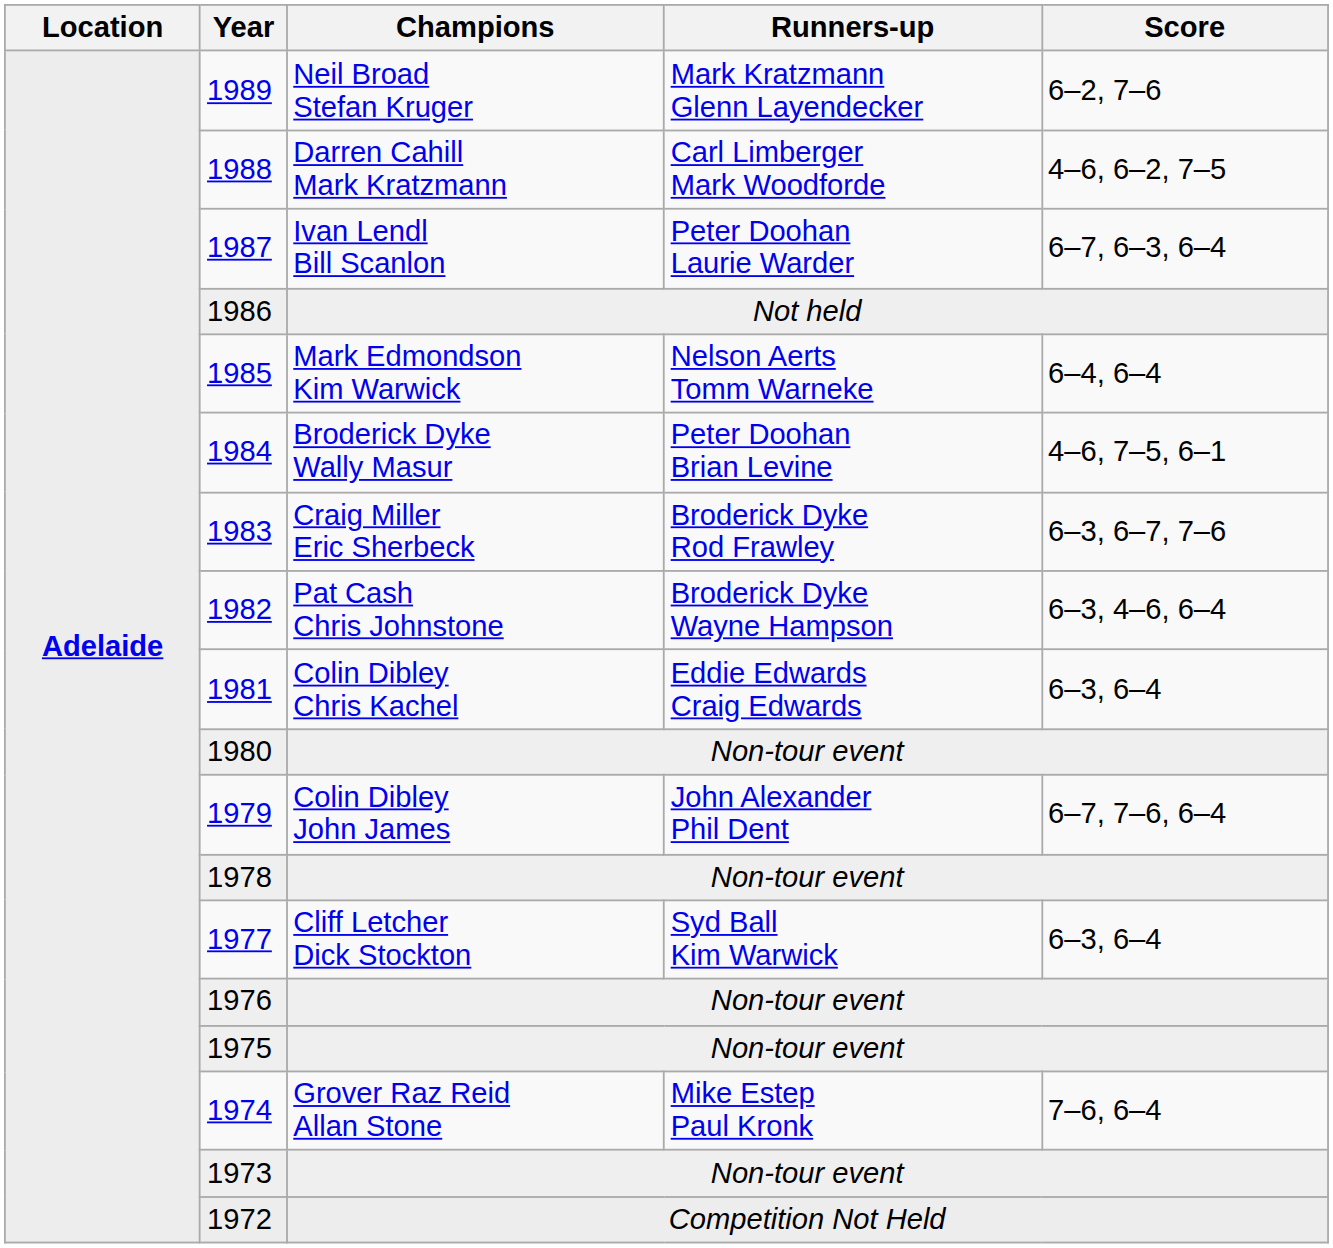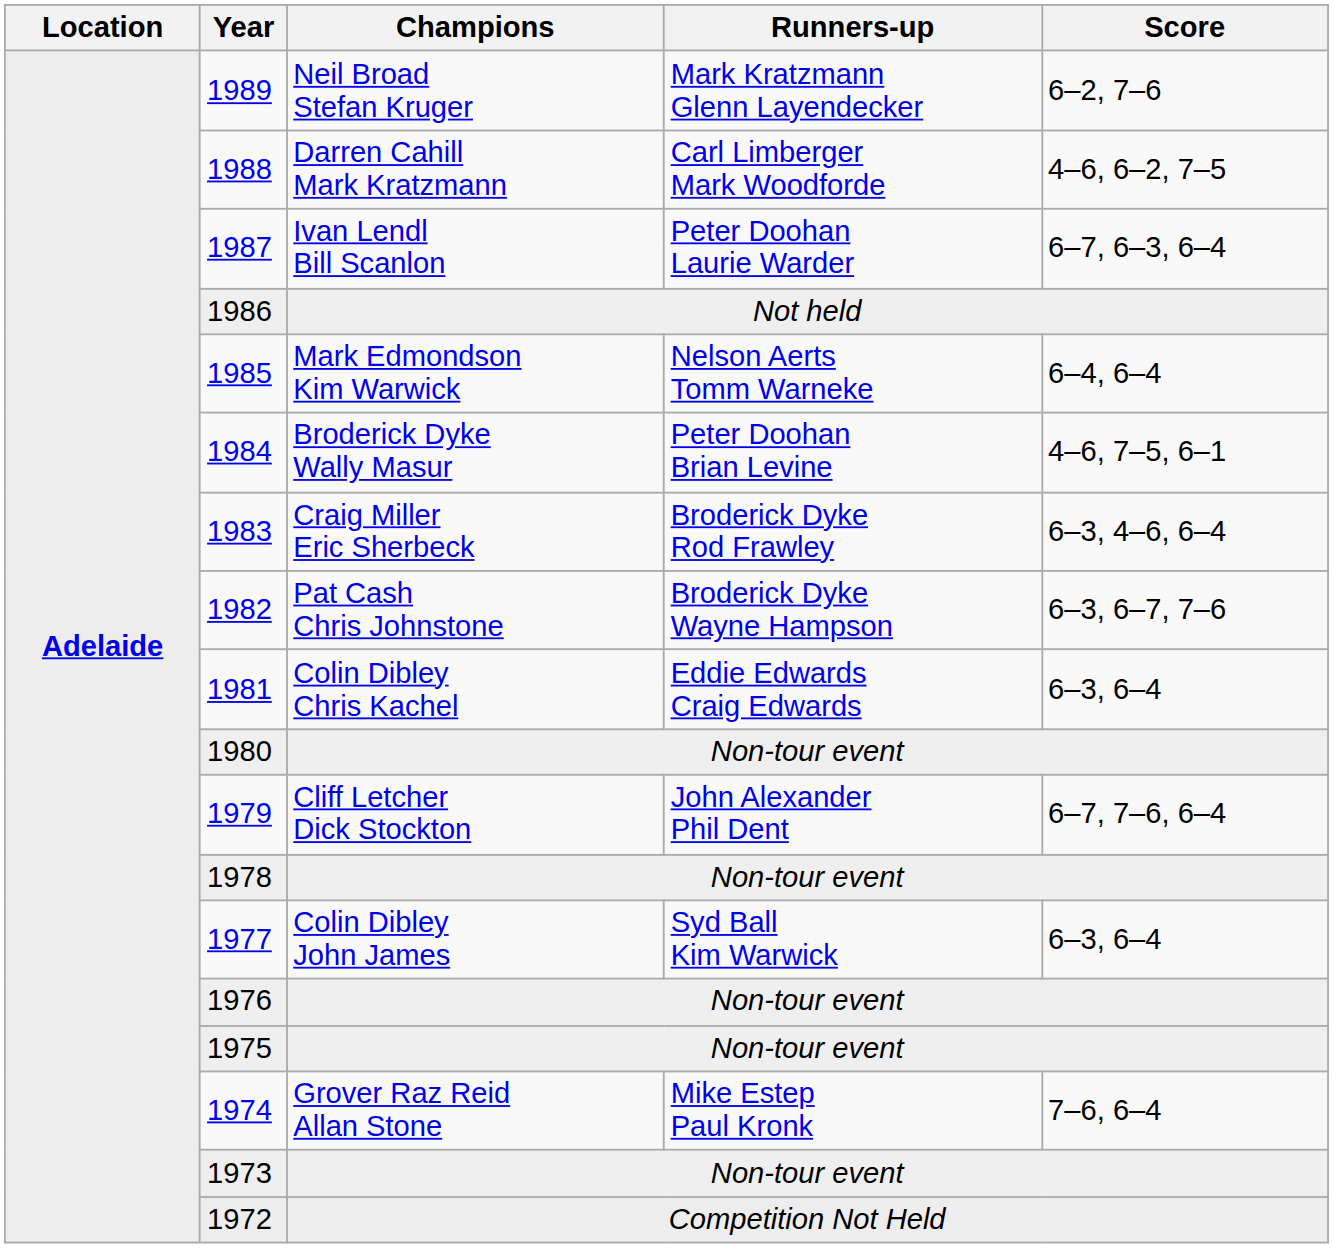 <table class="wikitable">
 <tr>
 <th style="width:100px">Location</th>
 <th style="width:40px">Year</th>
 <th style="width:200px">Champions</th>
 <th style="width:200px">Runners-up</th>
 <th style="width:150px" class="unsortable">Score</th>
 </tr>
 <tr>
 <th rowspan="18" style="background:#ededed"><a href='#'>Adelaide</a></th>
 <td><a href='#'>1989</a></td>
 <td> <a href='#'>Neil Broad</a><br> <a href='#'>Stefan Kruger</a></td>
 <td> <a href='#'>Mark Kratzmann</a><br> <a href='#'>Glenn Layendecker</a></td>
 <td>6–2, 7–6</td>
 </tr>
 <tr>
 <td><a href='#'>1988</a></td>
 <td> <a href='#'>Darren Cahill</a><br> <a href='#'>Mark Kratzmann</a></td>
 <td> <a href='#'>Carl Limberger</a><br> <a href='#'>Mark Woodforde</a></td>
 <td>4–6, 6–2, 7–5</td>
 </tr>
 <tr>
 <td><a href='#'>1987</a></td>
 <td> <a href='#'>Ivan Lendl</a><br> <a href='#'>Bill Scanlon</a></td>
 <td> <a href='#'>Peter Doohan</a><br> <a href='#'>Laurie Warder</a></td>
 <td>6–7, 6–3, 6–4</td>
 </tr>
 <tr>
 <td style="background:#efefef">1986</td>
 <td colspan=3 align=center style="background:#efefef"><em>Not held</em></td>
 </tr>
 <tr>
 <td><a href='#'>1985</a></td>
 <td> <a href='#'>Mark Edmondson</a><br> <a href='#'>Kim Warwick</a></td>
 <td> <a href='#'>Nelson Aerts</a><br> <a href='#'>Tomm Warneke</a></td>
 <td>6–4, 6–4</td>
 </tr>
 <tr>
 <td><a href='#'>1984</a></td>
 <td> <a href='#'>Broderick Dyke</a><br> <a href='#'>Wally Masur</a></td>
 <td> <a href='#'>Peter Doohan</a><br> <a href='#'>Brian Levine</a></td>
 <td>4–6, 7–5, 6–1</td>
 </tr>
 <tr>
 <td><a href='#'>1983</a></td>
 <td> <a href='#'>Craig Miller</a><br> <a href='#'>Eric Sherbeck</a></td>
 <td> <a href='#'>Broderick Dyke</a><br> <a href='#'>Rod Frawley</a></td>
-<td>6–3, 6–7, 7–6</td>
+<td>6–3, 4–6, 6–4</td>
 </tr>
 <tr>
 <td><a href='#'>1982</a></td>
 <td> <a href='#'>Pat Cash</a><br> <a href='#'>Chris Johnstone</a></td>
 <td> <a href='#'>Broderick Dyke</a><br> <a href='#'>Wayne Hampson</a></td>
-<td>6–3, 4–6, 6–4</td>
+<td>6–3, 6–7, 7–6</td>
 </tr>
 <tr>
 <td><a href='#'>1981</a></td>
 <td> <a href='#'>Colin Dibley</a><br> <a href='#'>Chris Kachel</a></td>
 <td> <a href='#'>Eddie Edwards</a><br> <a href='#'>Craig Edwards</a></td>
 <td>6–3, 6–4</td>
 </tr>
 <tr>
 <td style="background:#efefef">1980</td>
 <td colspan=3 align=center style="background:#efefef"><em>Non-tour event</em></td>
 </tr>
 <tr>
 <td><a href='#'>1979</a></td>
-<td> <a href='#'>Colin Dibley</a><br> <a href='#'>John James</a></td>
+<td> <a href='#'>Cliff Letcher</a><br> <a href='#'>Dick Stockton</a></td>
 <td> <a href='#'>John Alexander</a><br> <a href='#'>Phil Dent</a></td>
 <td>6–7, 7–6, 6–4</td>
 </tr>
 <tr>
 <td style="background:#efefef">1978</td>
 <td colspan=3 align=center style="background:#efefef"><em>Non-tour event</em></td>
 </tr>
 <tr>
 <td><a href='#'>1977</a></td>
-<td> <a href='#'>Cliff Letcher</a><br> <a href='#'>Dick Stockton</a></td>
+<td> <a href='#'>Colin Dibley</a><br> <a href='#'>John James</a></td>
 <td> <a href='#'>Syd Ball</a><br> <a href='#'>Kim Warwick</a></td>
 <td>6–3, 6–4</td>
 </tr>
 <tr>
 <td style="background:#efefef">1976</td>
 <td colspan=3 align=center style="background:#efefef"><em>Non-tour event</em></td>
 </tr>
 <tr>
 <td style="background:#efefef">1975</td>
 <td colspan=3 align=center style="background:#efefef"><em>Non-tour event</em></td>
 </tr>
 <tr>
 <td><a href='#'>1974</a></td>
 <td> <a href='#'>Grover Raz Reid</a><br> <a href='#'>Allan Stone</a></td>
 <td> <a href='#'>Mike Estep</a><br> <a href='#'>Paul Kronk</a></td>
 <td>7–6, 6–4</td>
 </tr>
 <tr>
 <td style="background:#efefef">1973</td>
 <td colspan=3 align=center style="background:#efefef"><em>Non-tour event</em></td>
 </tr>
 <tr>
 <td style="background:#ededed">1972</td>
 <td colspan=3 align=center style="background:#ededed"><em>Competition Not Held</em></td>
 </tr>
 </table>
